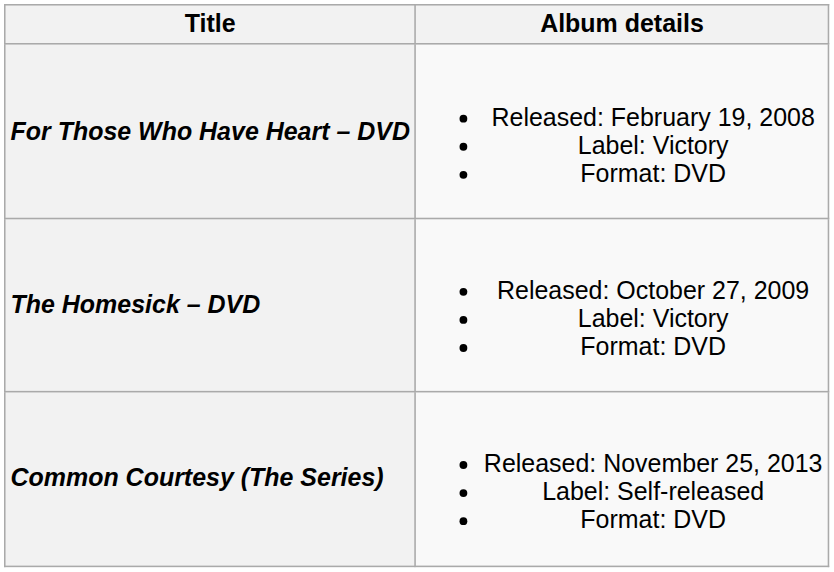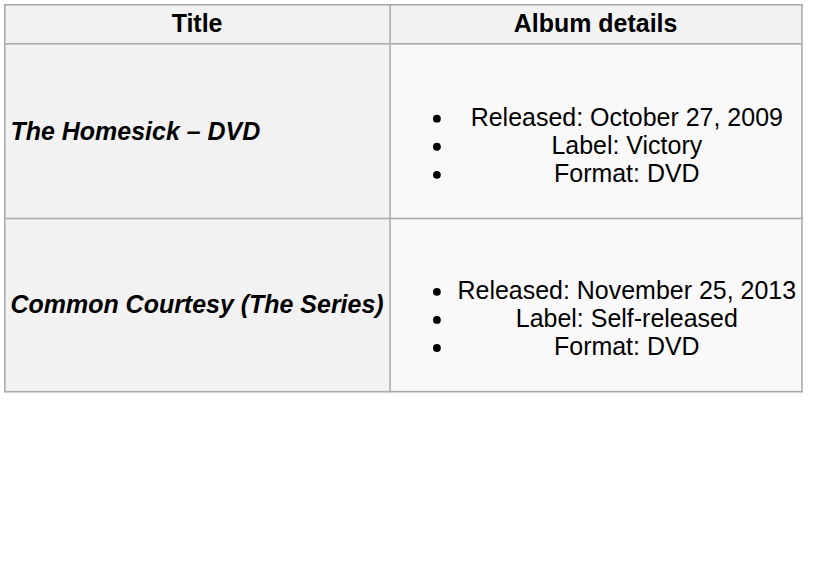 <table class="wikitable plainrowheaders" style="text-align:center;">
 <tr>
 <th scope="col">Title</th>
 <th scope="col">Album details</th>
-</tr>
-<tr>
-<th scope="row" style="text-align:left;"><em>For Those Who Have Heart – DVD</em></th>
-<td><br><ul><li>Released: February 19, 2008</li><li>Label: Victory</li><li>Format: DVD</li></ul></td>
 </tr>
 <tr>
 <th scope="row" style="text-align:left;"><em>The Homesick – DVD</em></th>
 <td><br><ul><li>Released: October 27, 2009</li><li>Label: Victory</li><li>Format: DVD</li></ul></td>
 </tr>
 <tr>
 <th scope="row" style="text-align:left;"><em>Common Courtesy (The Series)</em></th>
 <td><br><ul><li>Released: November 25, 2013</li><li>Label: Self-released</li><li>Format: DVD</li></ul></td>
 </tr>
 </table>
